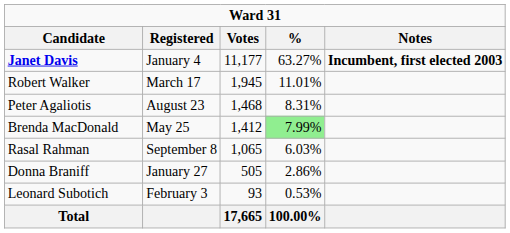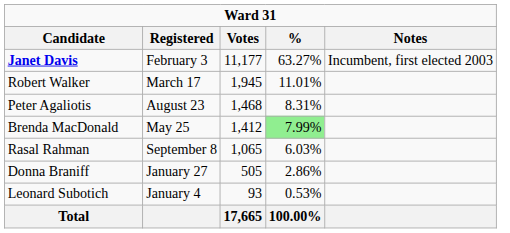 <table class="wikitable">
 <tr>
 <td Colspan="5" align="center"><strong>Ward 31</strong></td>
 </tr>
 <tr>
 <th bgcolor="#DDDDFF" width="150px">Candidate</th>
 <th bgcolor="#DDDDFF">Registered</th>
 <th bgcolor="#DDDDFF">Votes</th>
 <th bgcolor="#DDDDFF">%</th>
 <th bgcolor="#DDDDFF">Notes</th>
 </tr>
 <tr>
 <td><strong><a href='#'>Janet Davis</a></strong></td>
-<td>January 4</td>
+<td>February 3</td>
 <td align=right>11,177</td>
 <td align=right>63.27%</td>
-<td><strong>Incumbent, first elected 2003</strong></td>
+<td>Incumbent, first elected 2003</td>
 </tr>
 <tr>
 <td>Robert Walker</td>
 <td>March 17</td>
 <td align=right>1,945</td>
 <td align=right>11.01%</td>
 <td></td>
 </tr>
 <tr>
 <td>Peter Agaliotis</td>
 <td>August 23</td>
 <td align=right>1,468</td>
 <td align=right>8.31%</td>
 <td></td>
 </tr>
 <tr>
 <td>Brenda MacDonald</td>
 <td>May 25</td>
 <td align=right>1,412</td>
 <td align=right style="background: lightgreen;">7.99%</td>
 <td></td>
 </tr>
 <tr>
 <td>Rasal Rahman</td>
 <td>September 8</td>
 <td align=right>1,065</td>
 <td align=right>6.03%</td>
 <td></td>
 </tr>
 <tr>
 <td>Donna Braniff</td>
 <td>January 27</td>
 <td align=right>505</td>
 <td align=right>2.86%</td>
 <td></td>
 </tr>
 <tr>
 <td>Leonard Subotich</td>
-<td>February 3</td>
+<td>January 4</td>
 <td align=right>93</td>
 <td align=right>0.53%</td>
 <td></td>
 </tr>
 <tr>
 <th>Total</th>
 <th></th>
 <th align=right>17,665</th>
 <th align=right>100.00%</th>
 <th></th>
 </tr>
 </table>
